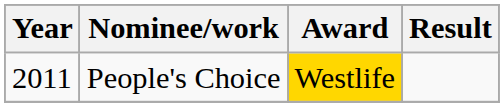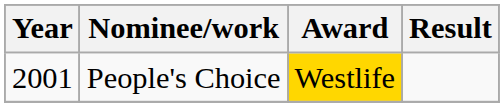 <table class="wikitable">
 <tr>
 <th>Year</th>
 <th>Nominee/work</th>
 <th>Award</th>
 <th>Result</th>
 </tr>
 <tr>
-<td>2011</td>
+<td>2001</td>
 <td>People's Choice</td>
 <td style="background: gold;">Westlife</td>
 <td></td>
 </tr>
 <tr>
 </tr>
 </table>
